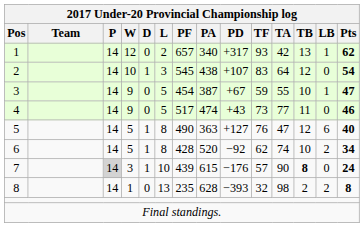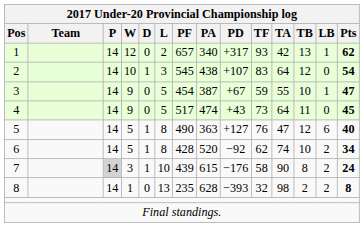 <table class="wikitable" style="text-align:center; font-size:100%; width:75%;">
 <tr>
 <th colspan="100%" cellpadding="0" cellspacing="0"><strong>2017 Under-20 Provincial Championship log</strong></th>
 </tr>
 <tr>
 <th style="width:5%;">Pos</th>
 <th style="width:35%;">Team</th>
 <th style="width:5%;">P</th>
 <th style="width:5%;">W</th>
 <th style="width:5%;">D</th>
 <th style="width:5%;">L</th>
 <th style="width:5%;">PF</th>
 <th style="width:5%;">PA</th>
 <th style="width:5%;">PD</th>
 <th style="width:5%;">TF</th>
 <th style="width:5%;">TA</th>
 <th style="width:5%;">TB</th>
 <th style="width:5%;">LB</th>
 <th style="width:5%;">Pts<br></th>
 </tr>
 <tr style="background:#E8FFD8;">
 <td>1</td>
 <td style="text-align:left;"></td>
 <td>14</td>
 <td>12</td>
 <td>0</td>
 <td>2</td>
 <td>657</td>
 <td>340</td>
 <td>+317</td>
 <td>93</td>
 <td>42</td>
 <td>13</td>
 <td>1</td>
 <td><strong>62</strong></td>
 </tr>
 <tr style="background:#E8FFD8;">
 <td>2</td>
 <td style="text-align:left;"></td>
 <td>14</td>
 <td>10</td>
 <td>1</td>
 <td>3</td>
 <td>545</td>
 <td>438</td>
 <td>+107</td>
 <td>83</td>
 <td>64</td>
 <td>12</td>
 <td>0</td>
 <td><strong>54</strong></td>
 </tr>
 <tr style="background:#E8FFD8;">
 <td>3</td>
 <td style="text-align:left;"></td>
 <td>14</td>
 <td>9</td>
 <td>0</td>
 <td>5</td>
 <td>454</td>
 <td>387</td>
 <td>+67</td>
 <td>59</td>
 <td>55</td>
 <td>10</td>
 <td>1</td>
 <td><strong>47</strong></td>
 </tr>
 <tr style="background:#E8FFD8;">
 <td>4</td>
 <td style="text-align:left;"></td>
 <td>14</td>
 <td>9</td>
 <td>0</td>
 <td>5</td>
 <td>517</td>
 <td>474</td>
 <td>+43</td>
 <td>73</td>
-<td>77</td>
+<td>64</td>
 <td>11</td>
 <td>0</td>
-<td><strong>46</strong></td>
+<td><strong>45</strong></td>
 </tr>
 <tr>
 <td>5</td>
 <td style="text-align:left;"></td>
 <td>14</td>
 <td>5</td>
 <td>1</td>
 <td>8</td>
 <td>490</td>
 <td>363</td>
 <td>+127</td>
 <td>76</td>
 <td>47</td>
 <td>12</td>
 <td>6</td>
 <td><strong>40</strong></td>
 </tr>
 <tr>
 <td>6</td>
 <td style="text-align:left;"></td>
 <td>14</td>
 <td>5</td>
 <td>1</td>
 <td>8</td>
 <td>428</td>
 <td>520</td>
 <td>−92</td>
 <td>62</td>
 <td>74</td>
 <td>10</td>
 <td>2</td>
 <td><strong>34</strong></td>
 </tr>
 <tr>
 <td>7</td>
 <td style="text-align:left;"></td>
 <td style="background: lightgrey;">14</td>
 <td>3</td>
 <td>1</td>
 <td>10</td>
 <td>439</td>
 <td>615</td>
 <td>−176</td>
-<td>57</td>
+<td>58</td>
 <td>90</td>
-<td><strong>8</strong></td>
-<td>0</td>
+<td>8</td>
+<td>2</td>
 <td><strong>24</strong></td>
 </tr>
 <tr>
 <td>8</td>
 <td style="text-align:left;"></td>
 <td>14</td>
 <td>1</td>
 <td>0</td>
 <td>13</td>
 <td>235</td>
 <td>628</td>
 <td>−393</td>
 <td>32</td>
 <td>98</td>
 <td>2</td>
 <td>2</td>
 <td><strong>8</strong></td>
 </tr>
 <tr>
 <td colspan="100%" cellpadding="0" cellspacing="0"></td>
 </tr>
 <tr>
 <td colspan="100%" cellpadding="0" cellspacing="0"><em>Final standings.</em></td>
 </tr>
 </table>
